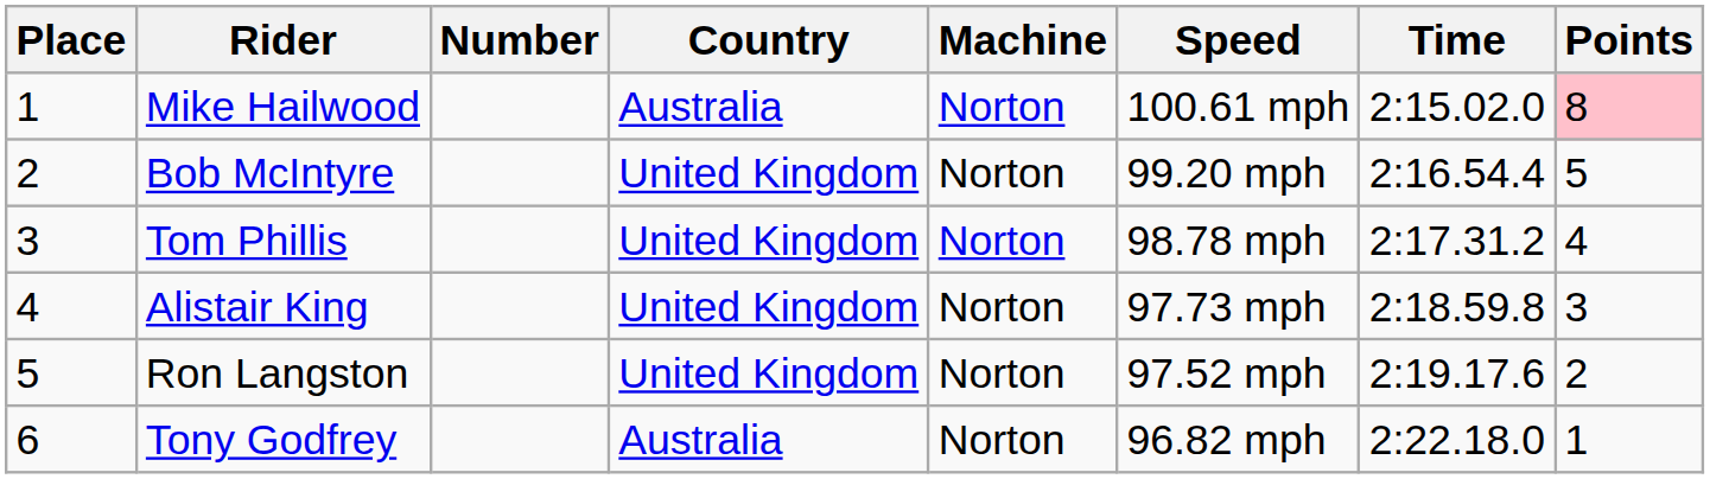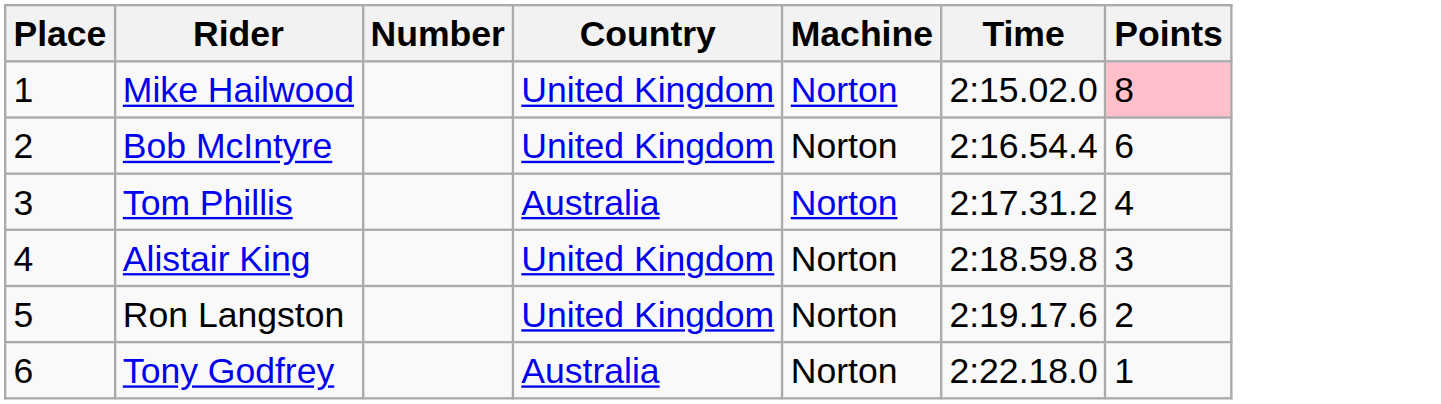 <table class="wikitable" style="font-size: 95%;">
 <tr>
 <th>Place</th>
 <th>Rider</th>
 <th>Number</th>
 <th>Country</th>
 <th>Machine</th>
-<th>Speed</th>
 <th>Time</th>
 <th>Points</th>
 </tr>
 <tr>
 <td>1</td>
 <td> <a href='#'>Mike Hailwood</a></td>
 <td></td>
-<td><a href='#'>Australia</a></td>
+<td><a href='#'>United Kingdom</a></td>
 <td><a href='#'>Norton</a></td>
-<td>100.61 mph</td>
 <td>2:15.02.0</td>
 <td style="background: pink;">8</td>
 </tr>
 <tr>
 <td>2</td>
 <td> <a href='#'>Bob McIntyre</a></td>
 <td></td>
 <td><a href='#'>United Kingdom</a></td>
 <td>Norton</td>
-<td>99.20 mph</td>
 <td>2:16.54.4</td>
-<td>5</td>
+<td>6</td>
 </tr>
 <tr>
 <td>3</td>
 <td> <a href='#'>Tom Phillis</a></td>
 <td></td>
-<td><a href='#'>United Kingdom</a></td>
+<td><a href='#'>Australia</a></td>
 <td><a href='#'>Norton</a></td>
-<td>98.78 mph</td>
 <td>2:17.31.2</td>
 <td>4</td>
 </tr>
 <tr>
 <td>4</td>
 <td> <a href='#'>Alistair King</a></td>
 <td></td>
 <td><a href='#'>United Kingdom</a></td>
 <td>Norton</td>
-<td>97.73 mph</td>
 <td>2:18.59.8</td>
 <td>3</td>
 </tr>
 <tr>
 <td>5</td>
 <td> Ron Langston</td>
 <td></td>
 <td><a href='#'>United Kingdom</a></td>
 <td>Norton</td>
-<td>97.52 mph</td>
 <td>2:19.17.6</td>
 <td>2</td>
 </tr>
 <tr>
 <td>6</td>
 <td> <a href='#'>Tony Godfrey</a></td>
 <td></td>
 <td><a href='#'>Australia</a></td>
 <td>Norton</td>
-<td>96.82 mph</td>
 <td>2:22.18.0</td>
 <td>1</td>
 </tr>
 </table>
